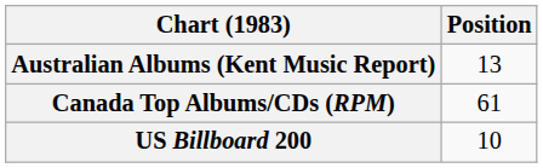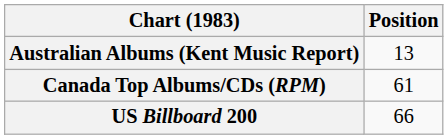 <table class="wikitable sortable plainrowheaders" style="text-align:center">
 <tr>
 <th scope="col">Chart (1983)</th>
 <th scope="col">Position</th>
 </tr>
 <tr>
 <th scope="row">Australian Albums (Kent Music Report)</th>
 <td>13</td>
 </tr>
 <tr>
 <th scope="row">Canada Top Albums/CDs (<em>RPM</em>)</th>
 <td>61</td>
 </tr>
 <tr>
 <th scope="row">US <em>Billboard</em> 200</th>
-<td>10</td>
+<td>66</td>
 </tr>
 </table>
